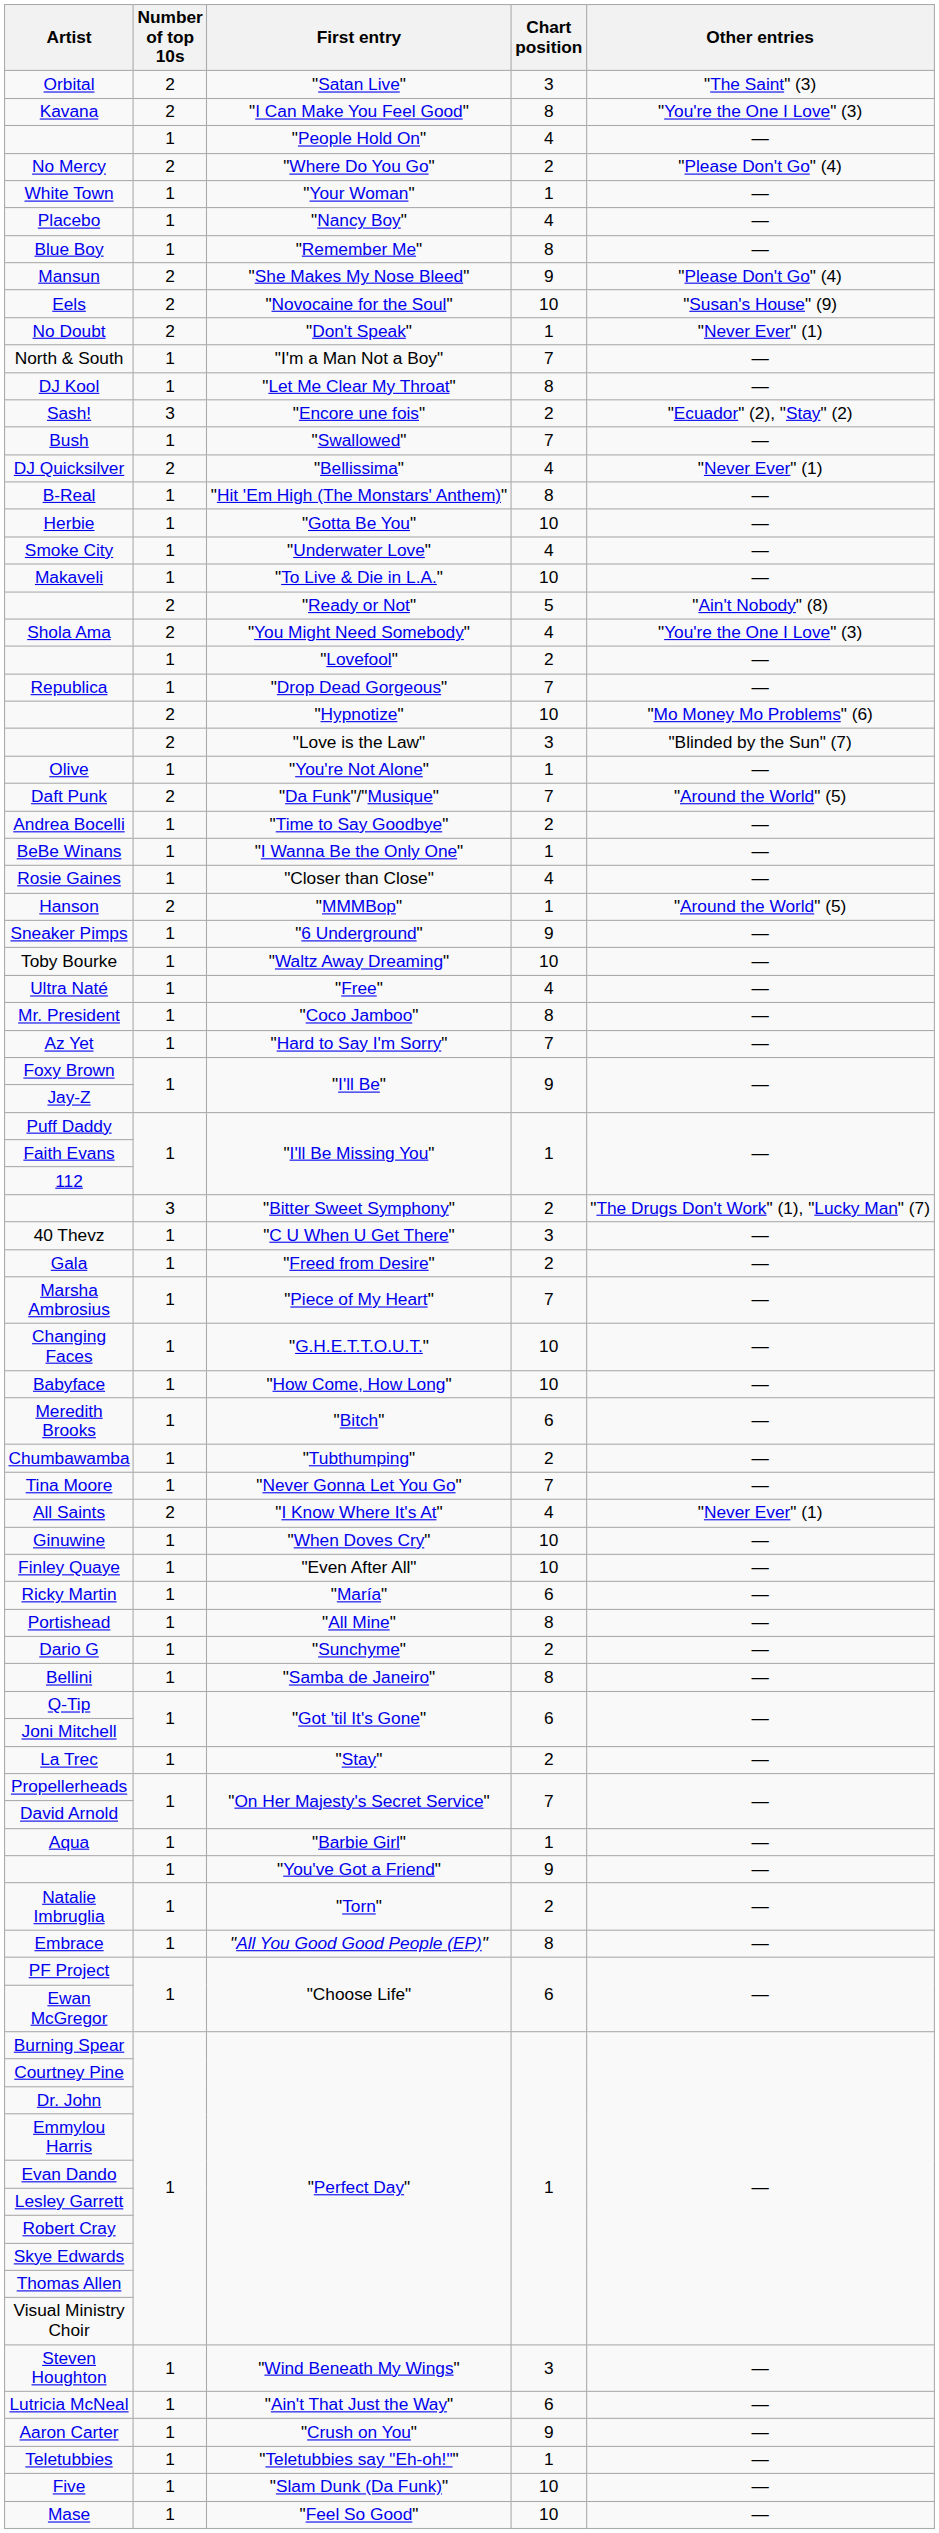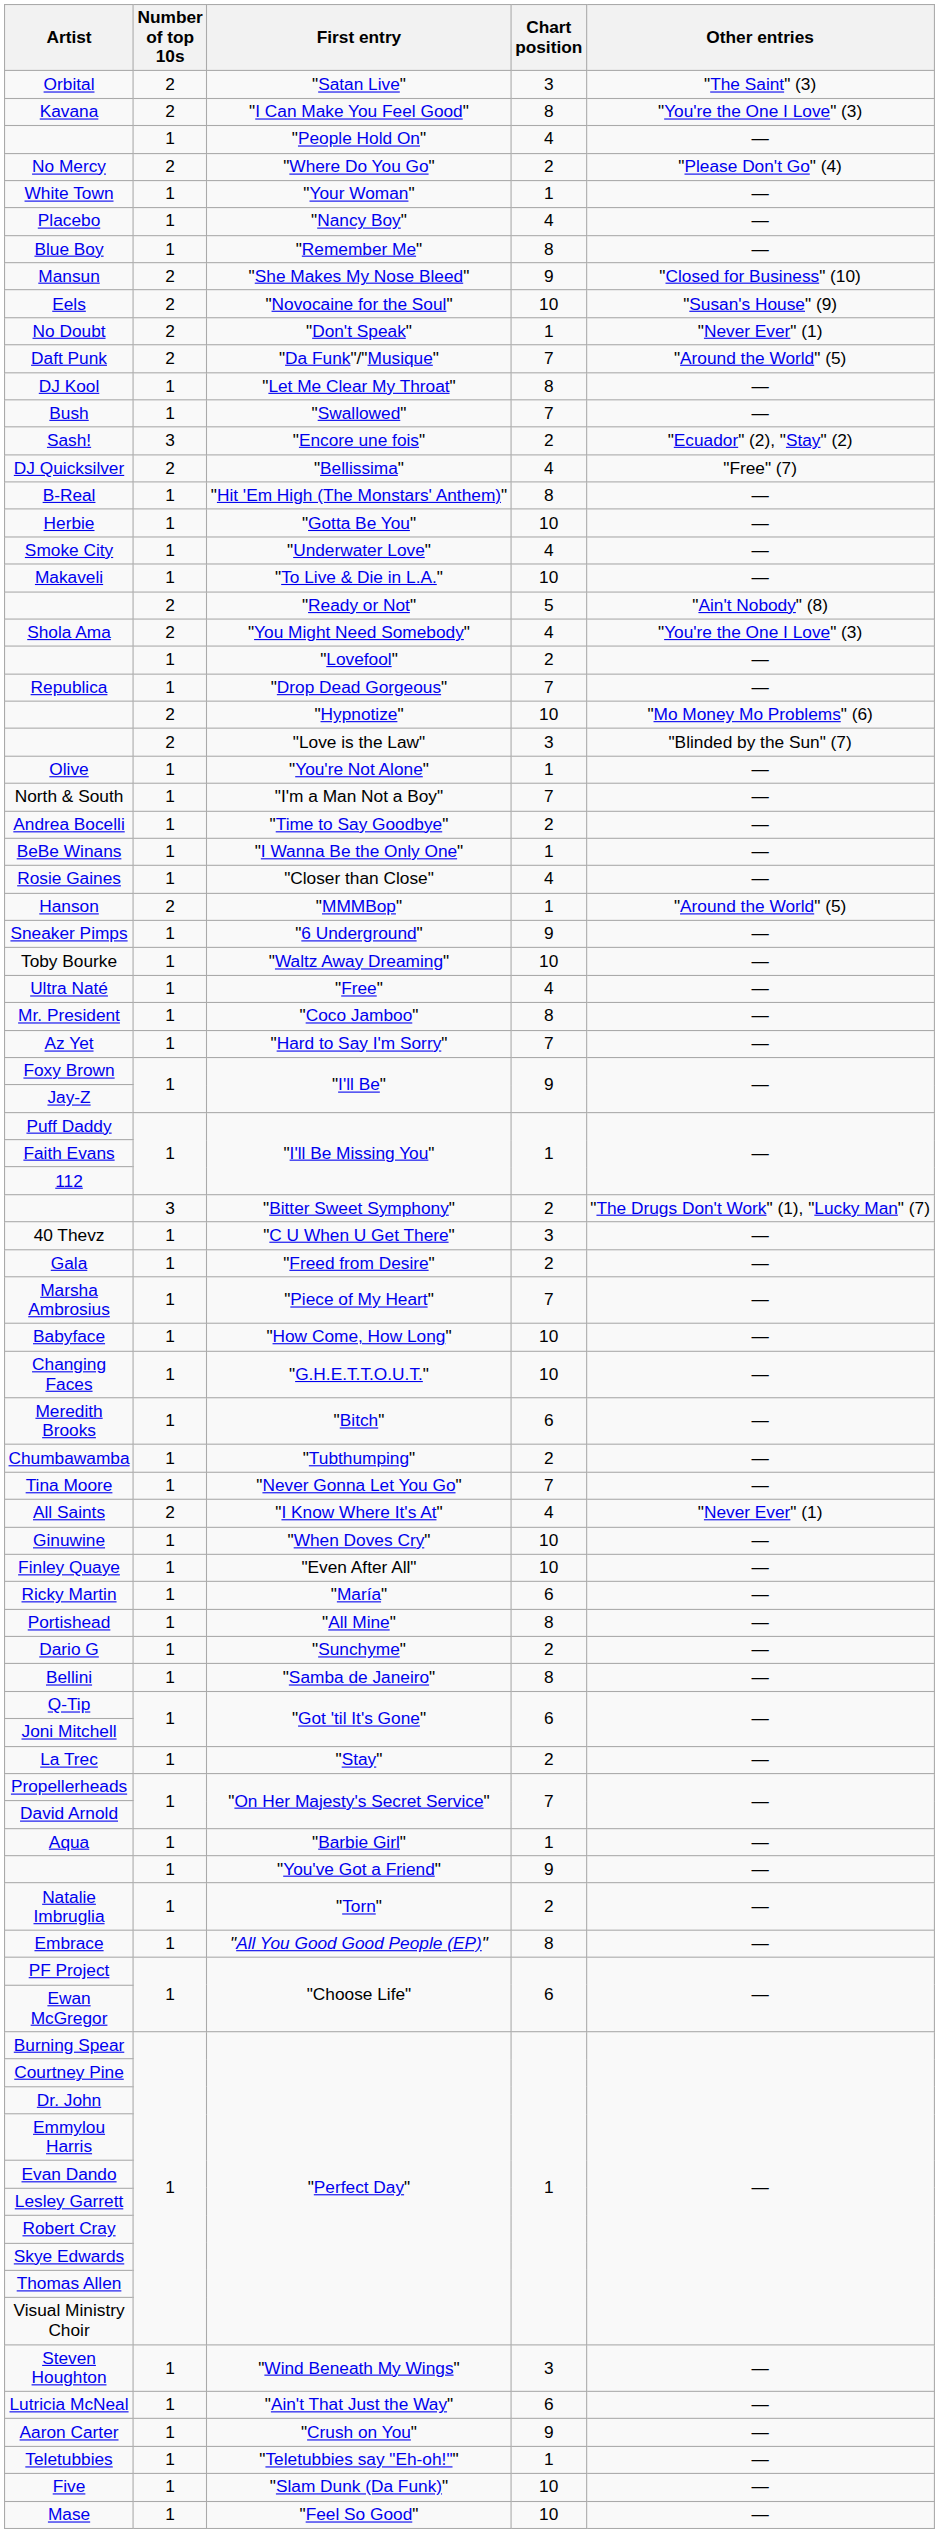 <table class="wikitable sortable mw-collapsible mw-collapsed" style="text-align: center;">
 <tr>
 <th scope="col" style="width:55px;">Artist</th>
 <th scope="col" style="width:55px;" data-sort-type="number">Number of top 10s</th>
 <th scope="col" style="text-align:center;">First entry</th>
 <th scope="col" style="width:55px;" data-sort-type="number">Chart position</th>
 <th scope="col" style="text-align:center;">Other entries</th>
 </tr>
 <tr>
 <td><a href='#'>Orbital</a></td>
 <td>2</td>
 <td>"<a href='#'>Satan Live</a>"</td>
 <td>3</td>
 <td>"<a href='#'>The Saint</a>" (3)</td>
 </tr>
 <tr>
 <td><a href='#'>Kavana</a></td>
 <td>2</td>
 <td>"<a href='#'>I Can Make You Feel Good</a>"</td>
 <td>8</td>
 <td>"<a href='#'>You're the One I Love</a>" (3)</td>
 </tr>
 <tr>
 <td></td>
 <td>1</td>
 <td>"<a href='#'>People Hold On</a>"</td>
 <td>4</td>
 <td>—</td>
 </tr>
 <tr>
 <td><a href='#'>No Mercy</a></td>
 <td>2</td>
 <td>"<a href='#'>Where Do You Go</a>"</td>
 <td>2</td>
 <td>"<a href='#'>Please Don't Go</a>" (4)</td>
 </tr>
 <tr>
 <td><a href='#'>White Town</a></td>
 <td>1</td>
 <td>"<a href='#'>Your Woman</a>"</td>
 <td>1</td>
 <td>—</td>
 </tr>
 <tr>
 <td><a href='#'>Placebo</a></td>
 <td>1</td>
 <td>"<a href='#'>Nancy Boy</a>"</td>
 <td>4</td>
 <td>—</td>
 </tr>
 <tr>
 <td><a href='#'>Blue Boy</a></td>
 <td>1</td>
 <td>"<a href='#'>Remember Me</a>"</td>
 <td>8</td>
 <td>—</td>
 </tr>
 <tr>
 <td><a href='#'>Mansun</a></td>
 <td>2</td>
 <td>"<a href='#'>She Makes My Nose Bleed</a>"</td>
 <td>9</td>
-<td>"<a href='#'>Please Don't Go</a>" (4)</td>
+<td>"<a href='#'>Closed for Business</a>" (10)</td>
 </tr>
 <tr>
 <td><a href='#'>Eels</a></td>
 <td>2</td>
 <td>"<a href='#'>Novocaine for the Soul</a>"</td>
 <td>10</td>
 <td>"<a href='#'>Susan's House</a>" (9)</td>
 </tr>
 <tr>
 <td><a href='#'>No Doubt</a></td>
 <td>2</td>
 <td>"<a href='#'>Don't Speak</a>"</td>
 <td>1</td>
 <td>"<a href='#'>Never Ever</a>" (1)</td>
 </tr>
 <tr>
-<td>North & South</td>
-<td>1</td>
-<td>"I'm a Man Not a Boy"</td>
+<td><a href='#'>Daft Punk</a></td>
+<td>2</td>
+<td>"<a href='#'>Da Funk</a>"/"<a href='#'>Musique</a>"</td>
 <td>7</td>
-<td>—</td>
+<td>"<a href='#'>Around the World</a>" (5)</td>
 </tr>
 <tr>
 <td><a href='#'>DJ Kool</a></td>
 <td>1</td>
 <td>"<a href='#'>Let Me Clear My Throat</a>"</td>
 <td>8</td>
+<td>—</td>
+</tr>
+<tr>
+<td><a href='#'>Bush</a></td>
+<td>1</td>
+<td>"<a href='#'>Swallowed</a>"</td>
+<td>7</td>
 <td>—</td>
 </tr>
 <tr>
 <td><a href='#'>Sash!</a></td>
 <td>3</td>
 <td>"<a href='#'>Encore une fois</a>"</td>
 <td>2</td>
 <td>"<a href='#'>Ecuador</a>" (2), "<a href='#'>Stay</a>" (2)</td>
 </tr>
 <tr>
-<td><a href='#'>Bush</a></td>
-<td>1</td>
-<td>"<a href='#'>Swallowed</a>"</td>
-<td>7</td>
-<td>—</td>
-</tr>
-<tr>
 <td><a href='#'>DJ Quicksilver</a></td>
 <td>2</td>
 <td>"<a href='#'>Bellissima</a>"</td>
 <td>4</td>
-<td>"<a href='#'>Never Ever</a>" (1)</td>
+<td>"Free" (7)</td>
 </tr>
 <tr>
 <td><a href='#'>B-Real</a></td>
 <td>1</td>
 <td>"<a href='#'>Hit 'Em High (The Monstars' Anthem)</a>"</td>
 <td>8</td>
 <td>—</td>
 </tr>
 <tr>
 <td><a href='#'>Herbie</a></td>
 <td>1</td>
 <td>"<a href='#'>Gotta Be You</a>"</td>
 <td>10</td>
 <td>—</td>
 </tr>
 <tr>
 <td><a href='#'>Smoke City</a></td>
 <td>1</td>
 <td>"<a href='#'>Underwater Love</a>"</td>
 <td>4</td>
 <td>—</td>
 </tr>
 <tr>
 <td><a href='#'>Makaveli</a></td>
 <td>1</td>
 <td>"<a href='#'>To Live & Die in L.A.</a>"</td>
 <td>10</td>
 <td>—</td>
 </tr>
 <tr>
 <td></td>
 <td>2</td>
 <td>"<a href='#'>Ready or Not</a>"</td>
 <td>5</td>
 <td>"<a href='#'>Ain't Nobody</a>" (8)</td>
 </tr>
 <tr>
 <td><a href='#'>Shola Ama</a></td>
 <td>2</td>
 <td>"<a href='#'>You Might Need Somebody</a>"</td>
 <td>4</td>
 <td>"<a href='#'>You're the One I Love</a>" (3)</td>
 </tr>
 <tr>
 <td></td>
 <td>1</td>
 <td>"<a href='#'>Lovefool</a>"</td>
 <td>2</td>
 <td>—</td>
 </tr>
 <tr>
 <td><a href='#'>Republica</a></td>
 <td>1</td>
 <td>"<a href='#'>Drop Dead Gorgeous</a>"</td>
 <td>7</td>
 <td>—</td>
 </tr>
 <tr>
 <td></td>
 <td>2</td>
 <td>"<a href='#'>Hypnotize</a>"</td>
 <td>10</td>
 <td>"<a href='#'>Mo Money Mo Problems</a>" (6)</td>
 </tr>
 <tr>
 <td></td>
 <td>2</td>
 <td>"Love is the Law"</td>
 <td>3</td>
 <td>"Blinded by the Sun" (7)</td>
 </tr>
 <tr>
 <td><a href='#'>Olive</a></td>
 <td>1</td>
 <td>"<a href='#'>You're Not Alone</a>"</td>
 <td>1</td>
 <td>—</td>
 </tr>
 <tr>
-<td><a href='#'>Daft Punk</a></td>
-<td>2</td>
-<td>"<a href='#'>Da Funk</a>"/"<a href='#'>Musique</a>"</td>
+<td>North & South</td>
+<td>1</td>
+<td>"I'm a Man Not a Boy"</td>
 <td>7</td>
-<td>"<a href='#'>Around the World</a>" (5)</td>
+<td>—</td>
 </tr>
 <tr>
 <td><a href='#'>Andrea Bocelli</a></td>
 <td>1</td>
 <td>"<a href='#'>Time to Say Goodbye</a>"</td>
 <td>2</td>
 <td>—</td>
 </tr>
 <tr>
 <td><a href='#'>BeBe Winans</a></td>
 <td>1</td>
 <td>"<a href='#'>I Wanna Be the Only One</a>"</td>
 <td>1</td>
 <td>—</td>
 </tr>
 <tr>
 <td><a href='#'>Rosie Gaines</a></td>
 <td>1</td>
 <td>"Closer than Close"</td>
 <td>4</td>
 <td>—</td>
 </tr>
 <tr>
 <td><a href='#'>Hanson</a></td>
 <td>2</td>
 <td>"<a href='#'>MMMBop</a>"</td>
 <td>1</td>
 <td>"<a href='#'>Around the World</a>" (5)</td>
 </tr>
 <tr>
 <td><a href='#'>Sneaker Pimps</a></td>
 <td>1</td>
 <td>"<a href='#'>6 Underground</a>"</td>
 <td>9</td>
 <td>—</td>
 </tr>
 <tr>
 <td>Toby Bourke</td>
 <td>1</td>
 <td>"<a href='#'>Waltz Away Dreaming</a>"</td>
 <td>10</td>
 <td>—</td>
 </tr>
 <tr>
 <td><a href='#'>Ultra Naté</a></td>
 <td>1</td>
 <td>"<a href='#'>Free</a>"</td>
 <td>4</td>
 <td>—</td>
 </tr>
 <tr>
 <td><a href='#'>Mr. President</a></td>
 <td>1</td>
 <td>"<a href='#'>Coco Jamboo</a>"</td>
 <td>8</td>
 <td>—</td>
 </tr>
 <tr>
 <td><a href='#'>Az Yet</a></td>
 <td>1</td>
 <td>"<a href='#'>Hard to Say I'm Sorry</a>"</td>
 <td>7</td>
 <td>—</td>
 </tr>
 <tr>
 <td><a href='#'>Foxy Brown</a></td>
 <td rowspan="2">1</td>
 <td rowspan="2">"<a href='#'>I'll Be</a>"</td>
 <td rowspan="2">9</td>
 <td rowspan="2">—</td>
 </tr>
 <tr>
 <td><a href='#'>Jay-Z</a></td>
 </tr>
 <tr>
 <td><a href='#'>Puff Daddy</a></td>
 <td rowspan="3">1</td>
 <td rowspan="3">"<a href='#'>I'll Be Missing You</a>"</td>
 <td rowspan="3">1</td>
 <td rowspan="3">—</td>
 </tr>
 <tr>
 <td><a href='#'>Faith Evans</a></td>
 </tr>
 <tr>
 <td><a href='#'>112</a></td>
 </tr>
 <tr>
 <td></td>
 <td>3</td>
 <td>"<a href='#'>Bitter Sweet Symphony</a>"</td>
 <td>2</td>
 <td>"<a href='#'>The Drugs Don't Work</a>" (1), "<a href='#'>Lucky Man</a>" (7)</td>
 </tr>
 <tr>
 <td>40 Thevz</td>
 <td>1</td>
 <td>"<a href='#'>C U When U Get There</a>"</td>
 <td>3</td>
 <td>—</td>
 </tr>
 <tr>
 <td><a href='#'>Gala</a></td>
 <td>1</td>
 <td>"<a href='#'>Freed from Desire</a>"</td>
 <td>2</td>
 <td>—</td>
 </tr>
 <tr>
 <td><a href='#'>Marsha Ambrosius</a></td>
 <td>1</td>
 <td>"<a href='#'>Piece of My Heart</a>"</td>
 <td>7</td>
 <td>—</td>
 </tr>
 <tr>
-<td><a href='#'>Changing Faces</a></td>
+<td><a href='#'>Babyface</a></td>
 <td>1</td>
-<td>"<a href='#'>G.H.E.T.T.O.U.T.</a>"</td>
+<td>"<a href='#'>How Come, How Long</a>"</td>
 <td>10</td>
 <td>—</td>
 </tr>
 <tr>
-<td><a href='#'>Babyface</a></td>
+<td><a href='#'>Changing Faces</a></td>
 <td>1</td>
-<td>"<a href='#'>How Come, How Long</a>"</td>
+<td>"<a href='#'>G.H.E.T.T.O.U.T.</a>"</td>
 <td>10</td>
 <td>—</td>
 </tr>
 <tr>
 <td><a href='#'>Meredith Brooks</a></td>
 <td>1</td>
 <td>"<a href='#'>Bitch</a>"</td>
 <td>6</td>
 <td>—</td>
 </tr>
 <tr>
 <td><a href='#'>Chumbawamba</a></td>
 <td>1</td>
 <td>"<a href='#'>Tubthumping</a>"</td>
 <td>2</td>
 <td>—</td>
 </tr>
 <tr>
 <td><a href='#'>Tina Moore</a></td>
 <td>1</td>
 <td>"<a href='#'>Never Gonna Let You Go</a>"</td>
 <td>7</td>
 <td>—</td>
 </tr>
 <tr>
 <td><a href='#'>All Saints</a></td>
 <td>2</td>
 <td>"<a href='#'>I Know Where It's At</a>"</td>
 <td>4</td>
 <td>"<a href='#'>Never Ever</a>" (1)</td>
 </tr>
 <tr>
 <td><a href='#'>Ginuwine</a></td>
 <td>1</td>
 <td>"<a href='#'>When Doves Cry</a>"</td>
 <td>10</td>
 <td>—</td>
 </tr>
 <tr>
 <td><a href='#'>Finley Quaye</a></td>
 <td>1</td>
 <td>"Even After All"</td>
 <td>10</td>
 <td>—</td>
 </tr>
 <tr>
 <td><a href='#'>Ricky Martin</a></td>
 <td>1</td>
 <td>"<a href='#'>María</a>"</td>
 <td>6</td>
 <td>—</td>
 </tr>
 <tr>
 <td><a href='#'>Portishead</a></td>
 <td>1</td>
 <td>"<a href='#'>All Mine</a>"</td>
 <td>8</td>
 <td>—</td>
 </tr>
 <tr>
 <td><a href='#'>Dario G</a></td>
 <td>1</td>
 <td>"<a href='#'>Sunchyme</a>"</td>
 <td>2</td>
 <td>—</td>
 </tr>
 <tr>
 <td><a href='#'>Bellini</a></td>
 <td>1</td>
 <td>"<a href='#'>Samba de Janeiro</a>"</td>
 <td>8</td>
 <td>—</td>
 </tr>
 <tr>
 <td><a href='#'>Q-Tip</a></td>
 <td rowspan="2">1</td>
 <td rowspan="2">"<a href='#'>Got 'til It's Gone</a>"</td>
 <td rowspan="2">6</td>
 <td rowspan="2">—</td>
 </tr>
 <tr>
 <td><a href='#'>Joni Mitchell</a></td>
 </tr>
 <tr>
 <td><a href='#'>La Trec</a></td>
 <td>1</td>
 <td>"<a href='#'>Stay</a>"</td>
 <td>2</td>
 <td>—</td>
 </tr>
 <tr>
 <td><a href='#'>Propellerheads</a></td>
 <td rowspan="2">1</td>
 <td rowspan="2">"<a href='#'>On Her Majesty's Secret Service</a>"</td>
 <td rowspan="2">7</td>
 <td rowspan="2">—</td>
 </tr>
 <tr>
 <td><a href='#'>David Arnold</a></td>
 </tr>
 <tr>
 <td><a href='#'>Aqua</a></td>
 <td>1</td>
 <td>"<a href='#'>Barbie Girl</a>"</td>
 <td>1</td>
 <td>—</td>
 </tr>
 <tr>
 <td></td>
 <td>1</td>
 <td>"<a href='#'>You've Got a Friend</a>"</td>
 <td>9</td>
 <td>—</td>
 </tr>
 <tr>
 <td><a href='#'>Natalie Imbruglia</a></td>
 <td>1</td>
 <td>"<a href='#'>Torn</a>"</td>
 <td>2</td>
 <td>—</td>
 </tr>
 <tr>
 <td><a href='#'>Embrace</a></td>
 <td>1</td>
 <td><em>"<a href='#'>All You Good Good People (EP)</a>"</em></td>
 <td>8</td>
 <td>—</td>
 </tr>
 <tr>
 <td><a href='#'>PF Project</a></td>
 <td rowspan="2">1</td>
 <td rowspan="2">"Choose Life"</td>
 <td rowspan="2">6</td>
 <td rowspan="2">—</td>
 </tr>
 <tr>
 <td><a href='#'>Ewan McGregor</a></td>
 </tr>
 <tr>
 <td><a href='#'>Burning Spear</a></td>
 <td rowspan="10">1</td>
 <td rowspan="10">"<a href='#'>Perfect Day</a>"</td>
 <td rowspan="10">1</td>
 <td rowspan="10">—</td>
 </tr>
 <tr>
 <td><a href='#'>Courtney Pine</a></td>
 </tr>
 <tr>
 <td><a href='#'>Dr. John</a></td>
 </tr>
 <tr>
 <td><a href='#'>Emmylou Harris</a></td>
 </tr>
 <tr>
 <td><a href='#'>Evan Dando</a></td>
 </tr>
 <tr>
 <td><a href='#'>Lesley Garrett</a></td>
 </tr>
 <tr>
 <td><a href='#'>Robert Cray</a></td>
 </tr>
 <tr>
 <td><a href='#'>Skye Edwards</a></td>
 </tr>
 <tr>
 <td><a href='#'>Thomas Allen</a></td>
 </tr>
 <tr>
 <td>Visual Ministry Choir</td>
 </tr>
 <tr>
 <td><a href='#'>Steven Houghton</a></td>
 <td>1</td>
 <td>"<a href='#'>Wind Beneath My Wings</a>"</td>
 <td>3</td>
 <td>—</td>
 </tr>
 <tr>
 <td><a href='#'>Lutricia McNeal</a></td>
 <td>1</td>
 <td>"<a href='#'>Ain't That Just the Way</a>"</td>
 <td>6</td>
 <td>—</td>
 </tr>
 <tr>
 <td><a href='#'>Aaron Carter</a></td>
 <td>1</td>
 <td>"<a href='#'>Crush on You</a>"</td>
 <td>9</td>
 <td>—</td>
 </tr>
 <tr>
 <td><a href='#'>Teletubbies</a></td>
 <td>1</td>
 <td>"<a href='#'>Teletubbies say "Eh-oh!"</a>"</td>
 <td>1</td>
 <td>—</td>
 </tr>
 <tr>
 <td><a href='#'>Five</a></td>
 <td>1</td>
 <td>"<a href='#'>Slam Dunk (Da Funk)</a>"</td>
 <td>10</td>
 <td>—</td>
 </tr>
 <tr>
 <td><a href='#'>Mase</a></td>
 <td>1</td>
 <td>"<a href='#'>Feel So Good</a>"</td>
 <td>10</td>
 <td>—</td>
 </tr>
 </table>
